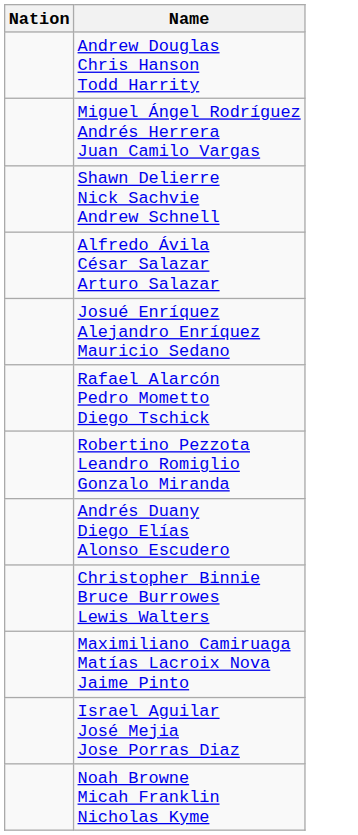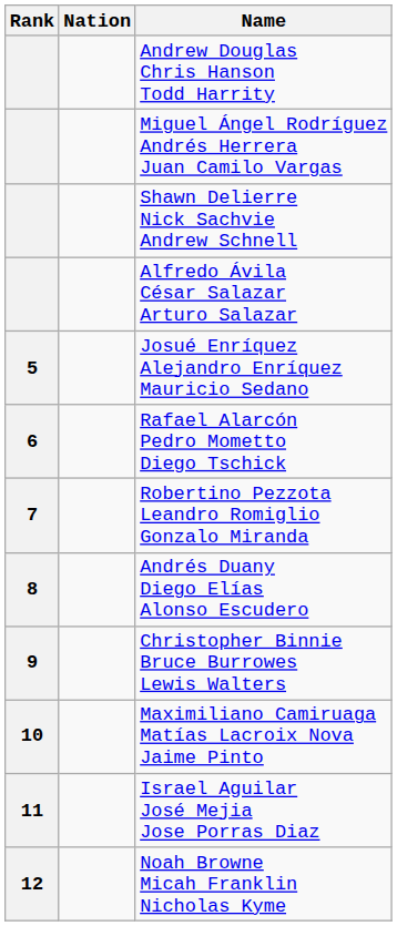 <table class="wikitable sortable" style="text-align:center">
 <tr>
+<th>Rank</th>
 <th>Nation</th>
 <th>Name</th>
 </tr>
 <tr>
+<th></th>
 <td align=left></td>
 <td align=left><a href='#'>Andrew Douglas</a><br><a href='#'>Chris Hanson</a><br><a href='#'>Todd Harrity</a></td>
 </tr>
 <tr>
+<th></th>
 <td align=left></td>
 <td align=left><a href='#'>Miguel Ángel Rodríguez</a><br><a href='#'>Andrés Herrera</a><br><a href='#'>Juan Camilo Vargas</a></td>
 </tr>
 <tr>
+<th></th>
 <td align=left></td>
 <td align=left><a href='#'>Shawn Delierre</a><br><a href='#'>Nick Sachvie</a><br><a href='#'>Andrew Schnell</a></td>
 </tr>
 <tr>
+<th></th>
 <td align=left></td>
 <td align=left><a href='#'>Alfredo Ávila</a><br><a href='#'>César Salazar</a><br><a href='#'>Arturo Salazar</a></td>
 </tr>
 <tr>
+<th>5</th>
 <td align=left></td>
 <td align=left><a href='#'>Josué Enríquez</a><br> <a href='#'>Alejandro Enríquez</a><br><a href='#'>Mauricio Sedano</a></td>
 </tr>
 <tr>
+<th>6</th>
 <td align=left></td>
 <td align=left><a href='#'>Rafael Alarcón</a><br><a href='#'>Pedro Mometto</a><br><a href='#'>Diego Tschick</a></td>
 </tr>
 <tr>
+<th>7</th>
 <td align=left></td>
 <td align=left><a href='#'>Robertino Pezzota</a><br><a href='#'>Leandro Romiglio</a><br><a href='#'>Gonzalo Miranda</a></td>
 </tr>
 <tr>
+<th>8</th>
 <td align=left></td>
 <td align=left><a href='#'>Andrés Duany</a><br><a href='#'>Diego Elías</a><br><a href='#'>Alonso Escudero</a></td>
 </tr>
 <tr>
+<th>9</th>
 <td align=left></td>
 <td align=left><a href='#'>Christopher Binnie</a><br><a href='#'>Bruce Burrowes</a><br><a href='#'>Lewis Walters</a></td>
 </tr>
 <tr>
+<th>10</th>
 <td align=left></td>
 <td align=left><a href='#'>Maximiliano Camiruaga</a><br><a href='#'>Matías Lacroix Nova</a><br><a href='#'>Jaime Pinto</a></td>
 </tr>
 <tr>
+<th>11</th>
 <td align=left></td>
 <td align=left><a href='#'>Israel Aguilar</a><br><a href='#'>José Mejia</a><br><a href='#'>Jose Porras Diaz</a></td>
 </tr>
 <tr>
+<th>12</th>
 <td align=left></td>
 <td align=left><a href='#'>Noah Browne</a><br><a href='#'>Micah Franklin</a><br><a href='#'>Nicholas Kyme</a></td>
 </tr>
 </table>
